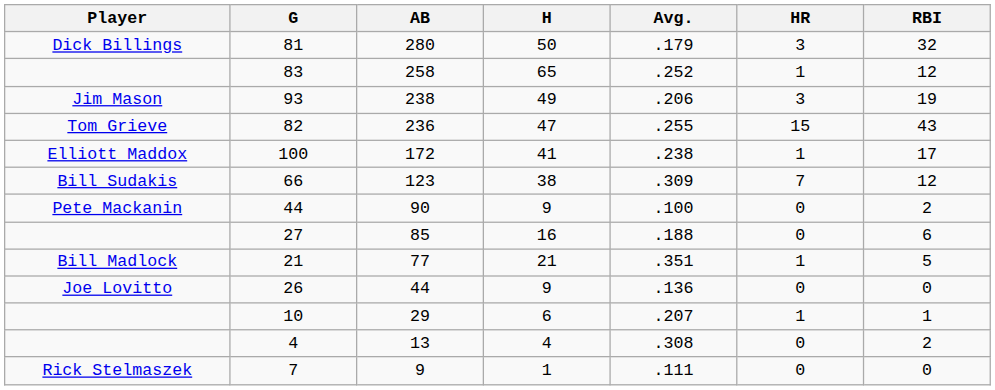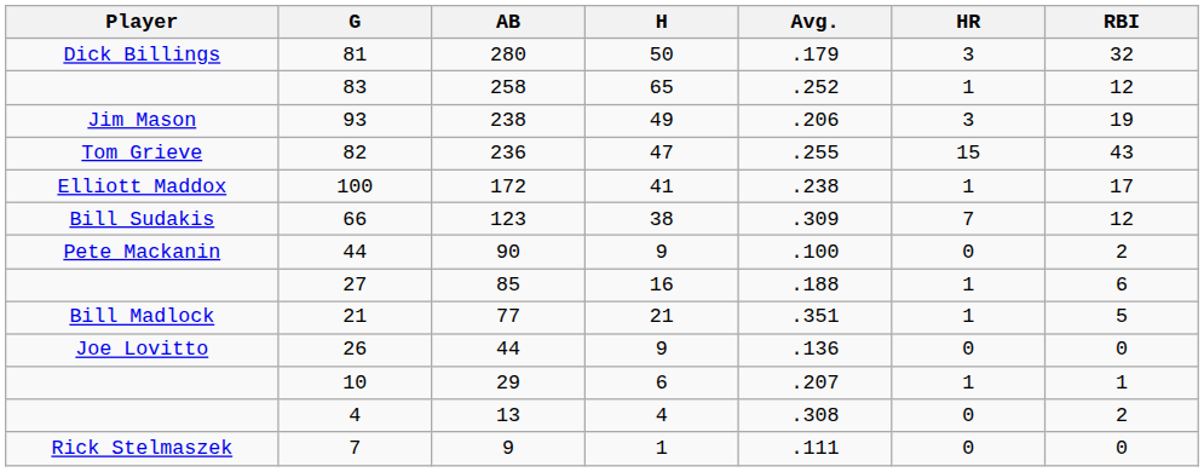 <table class="wikitable sortable">
 <tr>
 <th bgcolor="#DDDDFF" width="16%">Player</th>
 <th bgcolor="#DDDDFF" width="9%">G</th>
 <th bgcolor="#DDDDFF" width="9%">AB</th>
 <th bgcolor="#DDDDFF" width="9%">H</th>
 <th bgcolor="#DDDDFF" width="9%">Avg.</th>
 <th bgcolor="#DDDDFF" width="9%">HR</th>
 <th bgcolor="#DDDDFF" width="9%">RBI</th>
 </tr>
 <tr align="center">
 <td><a href='#'>Dick Billings</a></td>
 <td>81</td>
 <td>280</td>
 <td>50</td>
 <td>.179</td>
 <td>3</td>
 <td>32</td>
 </tr>
 <tr align=center>
 <td></td>
 <td>83</td>
 <td>258</td>
 <td>65</td>
 <td>.252</td>
 <td>1</td>
 <td>12</td>
 </tr>
 <tr align="center">
 <td><a href='#'>Jim Mason</a></td>
 <td>93</td>
 <td>238</td>
 <td>49</td>
 <td>.206</td>
 <td>3</td>
 <td>19</td>
 </tr>
 <tr align=center>
 <td><a href='#'>Tom Grieve</a></td>
 <td>82</td>
 <td>236</td>
 <td>47</td>
 <td>.255</td>
 <td>15</td>
 <td>43</td>
 </tr>
 <tr align=center>
 <td><a href='#'>Elliott Maddox</a></td>
 <td>100</td>
 <td>172</td>
 <td>41</td>
 <td>.238</td>
 <td>1</td>
 <td>17</td>
 </tr>
 <tr align=center>
 <td><a href='#'>Bill Sudakis</a></td>
 <td>66</td>
 <td>123</td>
 <td>38</td>
 <td>.309</td>
 <td>7</td>
 <td>12</td>
 </tr>
 <tr align=center>
 <td><a href='#'>Pete Mackanin</a></td>
 <td>44</td>
 <td>90</td>
 <td>9</td>
 <td>.100</td>
 <td>0</td>
 <td>2</td>
 </tr>
 <tr align=center>
 <td></td>
 <td>27</td>
 <td>85</td>
 <td>16</td>
 <td>.188</td>
-<td>0</td>
+<td>1</td>
 <td>6</td>
 </tr>
 <tr align="center">
 <td><a href='#'>Bill Madlock</a></td>
 <td>21</td>
 <td>77</td>
 <td>21</td>
 <td>.351</td>
 <td>1</td>
 <td>5</td>
 </tr>
 <tr align=center>
 <td><a href='#'>Joe Lovitto</a></td>
 <td>26</td>
 <td>44</td>
 <td>9</td>
 <td>.136</td>
 <td>0</td>
 <td>0</td>
 </tr>
 <tr align=center>
 <td></td>
 <td>10</td>
 <td>29</td>
 <td>6</td>
 <td>.207</td>
 <td>1</td>
 <td>1</td>
 </tr>
 <tr align="center">
 <td></td>
 <td>4</td>
 <td>13</td>
 <td>4</td>
 <td>.308</td>
 <td>0</td>
 <td>2</td>
 </tr>
 <tr align="center">
 <td><a href='#'>Rick Stelmaszek</a></td>
 <td>7</td>
 <td>9</td>
 <td>1</td>
 <td>.111</td>
 <td>0</td>
 <td>0</td>
 </tr>
 </table>
